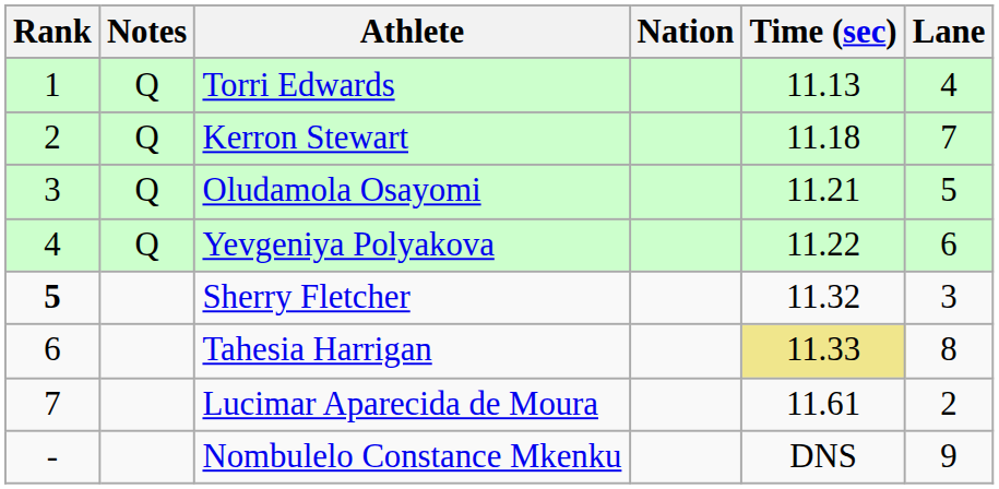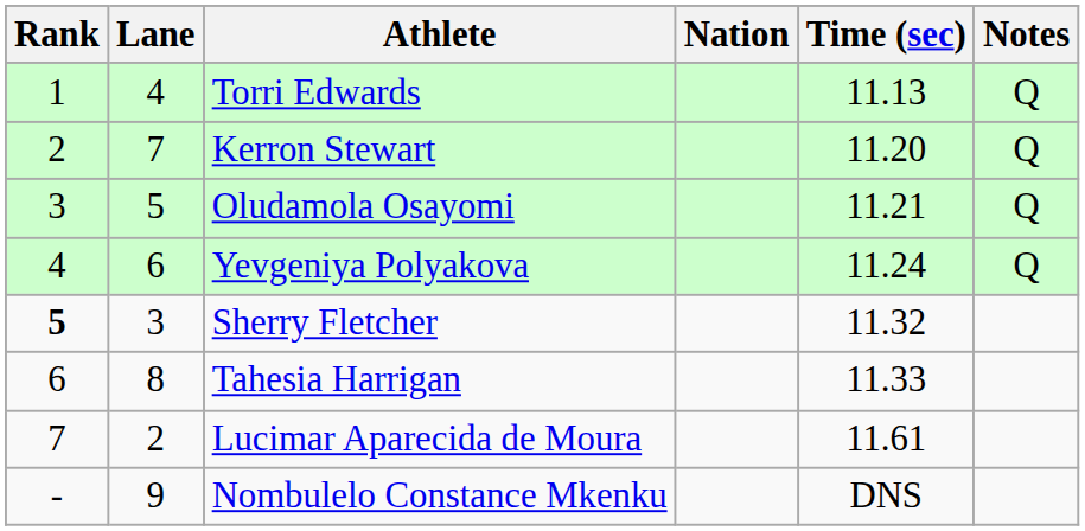 <table class="wikitable sortable" style="text-align:center">
 <tr>
 <th>Rank</th>
-<th>Notes</th>
+<th>Lane</th>
 <th>Athlete</th>
 <th>Nation</th>
 <th>Time (<a href='#'>sec</a>)</th>
-<th>Lane</th>
+<th>Notes</th>
 </tr>
 <tr bgcolor=ccffcc>
 <td>1</td>
-<td>Q</td>
+<td>4</td>
 <td align="left"><a href='#'>Torri Edwards</a></td>
 <td align=left></td>
 <td>11.13</td>
-<td>4</td>
+<td>Q</td>
 </tr>
 <tr bgcolor=ccffcc>
 <td>2</td>
-<td>Q</td>
+<td>7</td>
 <td align="left"><a href='#'>Kerron Stewart</a></td>
 <td align=left></td>
-<td>11.18</td>
-<td>7</td>
+<td>11.20</td>
+<td>Q</td>
 </tr>
 <tr bgcolor=ccffcc>
 <td>3</td>
-<td>Q</td>
+<td>5</td>
 <td align="left"><a href='#'>Oludamola Osayomi</a></td>
 <td align=left></td>
 <td>11.21</td>
-<td>5</td>
+<td>Q</td>
 </tr>
 <tr bgcolor=ccffcc>
 <td>4</td>
-<td>Q</td>
+<td>6</td>
 <td align="left"><a href='#'>Yevgeniya Polyakova</a></td>
 <td align=left></td>
-<td>11.22</td>
-<td>6</td>
+<td>11.24</td>
+<td>Q</td>
 </tr>
 <tr>
 <td><strong>5</strong></td>
-<td></td>
+<td>3</td>
 <td align="left"><a href='#'>Sherry Fletcher</a></td>
 <td align=left></td>
 <td>11.32</td>
-<td>3</td>
+<td></td>
 </tr>
 <tr>
 <td>6</td>
-<td></td>
+<td>8</td>
 <td align="left"><a href='#'>Tahesia Harrigan</a></td>
 <td align=left></td>
-<td style="background: khaki;">11.33</td>
-<td>8</td>
+<td>11.33</td>
+<td></td>
 </tr>
 <tr>
 <td>7</td>
-<td></td>
+<td>2</td>
 <td align="left"><a href='#'>Lucimar Aparecida de Moura</a></td>
 <td align=left></td>
 <td>11.61</td>
-<td>2</td>
+<td></td>
 </tr>
 <tr>
 <td>-</td>
-<td></td>
+<td>9</td>
 <td align="left"><a href='#'>Nombulelo Constance Mkenku</a></td>
 <td align=left></td>
 <td>DNS</td>
-<td>9</td>
+<td></td>
 </tr>
 </table>
